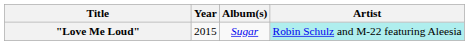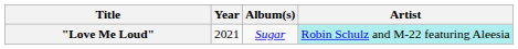 <table class="wikitable plainrowheaders" style="text-align:center;">
 <tr>
 <th scope="col" style="width:16em;">Title</th>
 <th scope="col" style="width:1em;">Year</th>
 <th scope="col">Album(s)</th>
 <th scope="col">Artist</th>
 </tr>
 <tr>
 <th scope="row">"Love Me Loud"</th>
-<td>2015</td>
+<td>2021</td>
 <td><em><a href='#'>Sugar</a></em></td>
 <td style="background: paleturquoise;"><a href='#'>Robin Schulz</a> and M-22 featuring Aleesia</td>
 </tr>
 </table>
